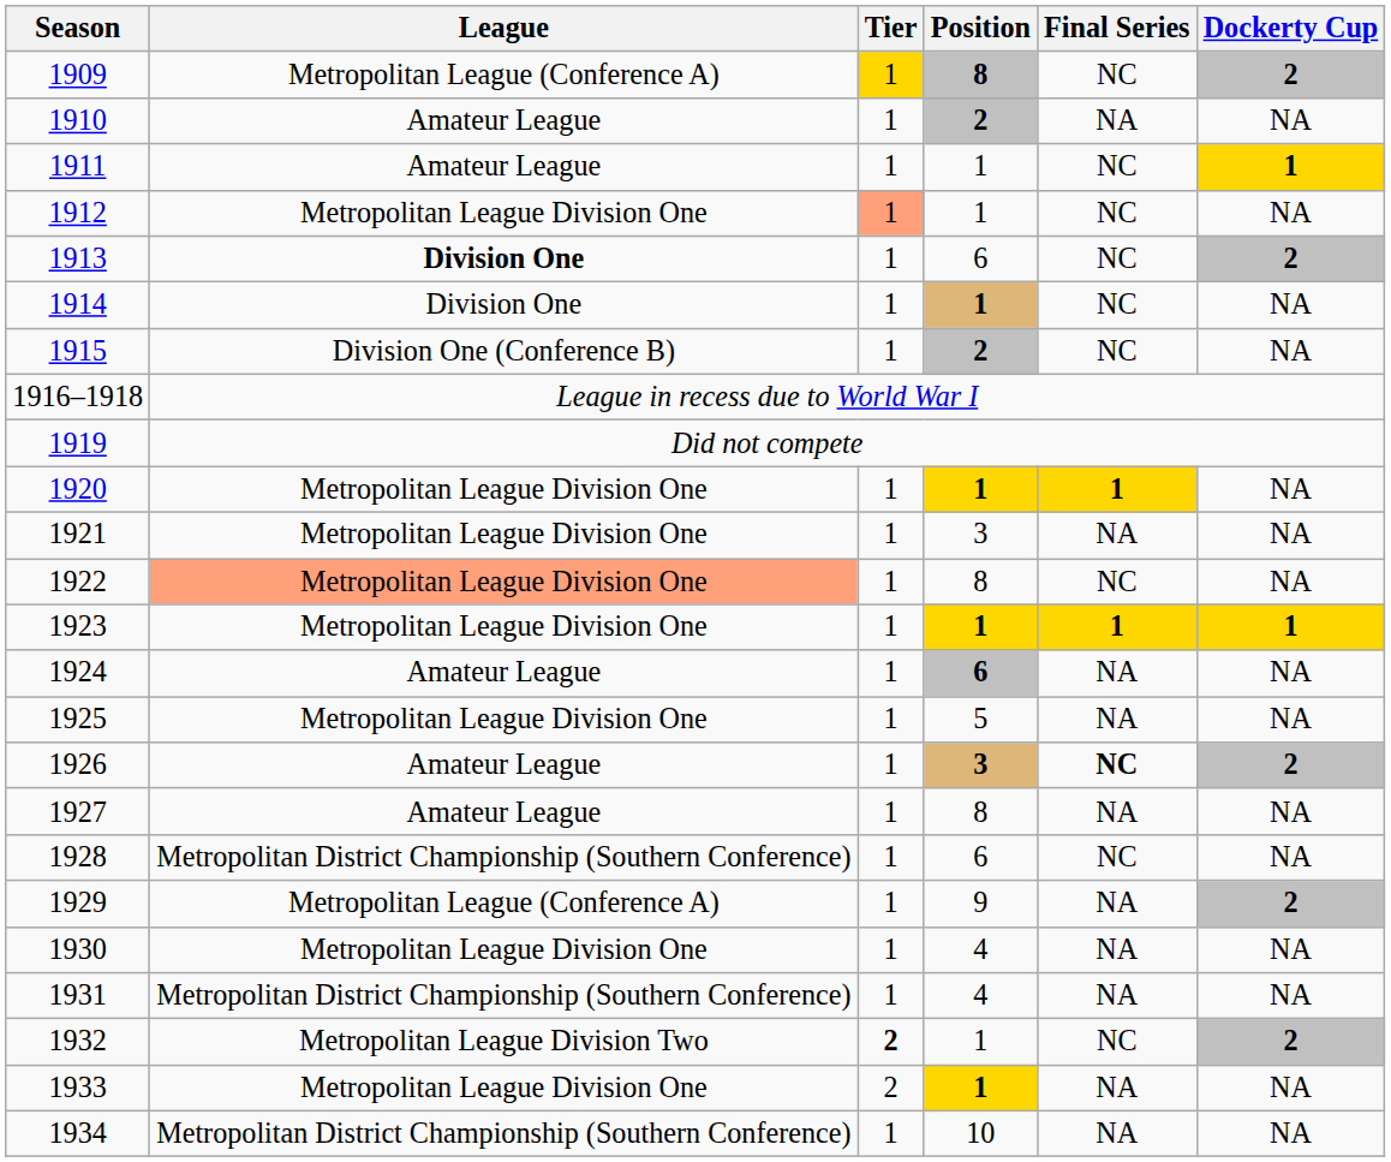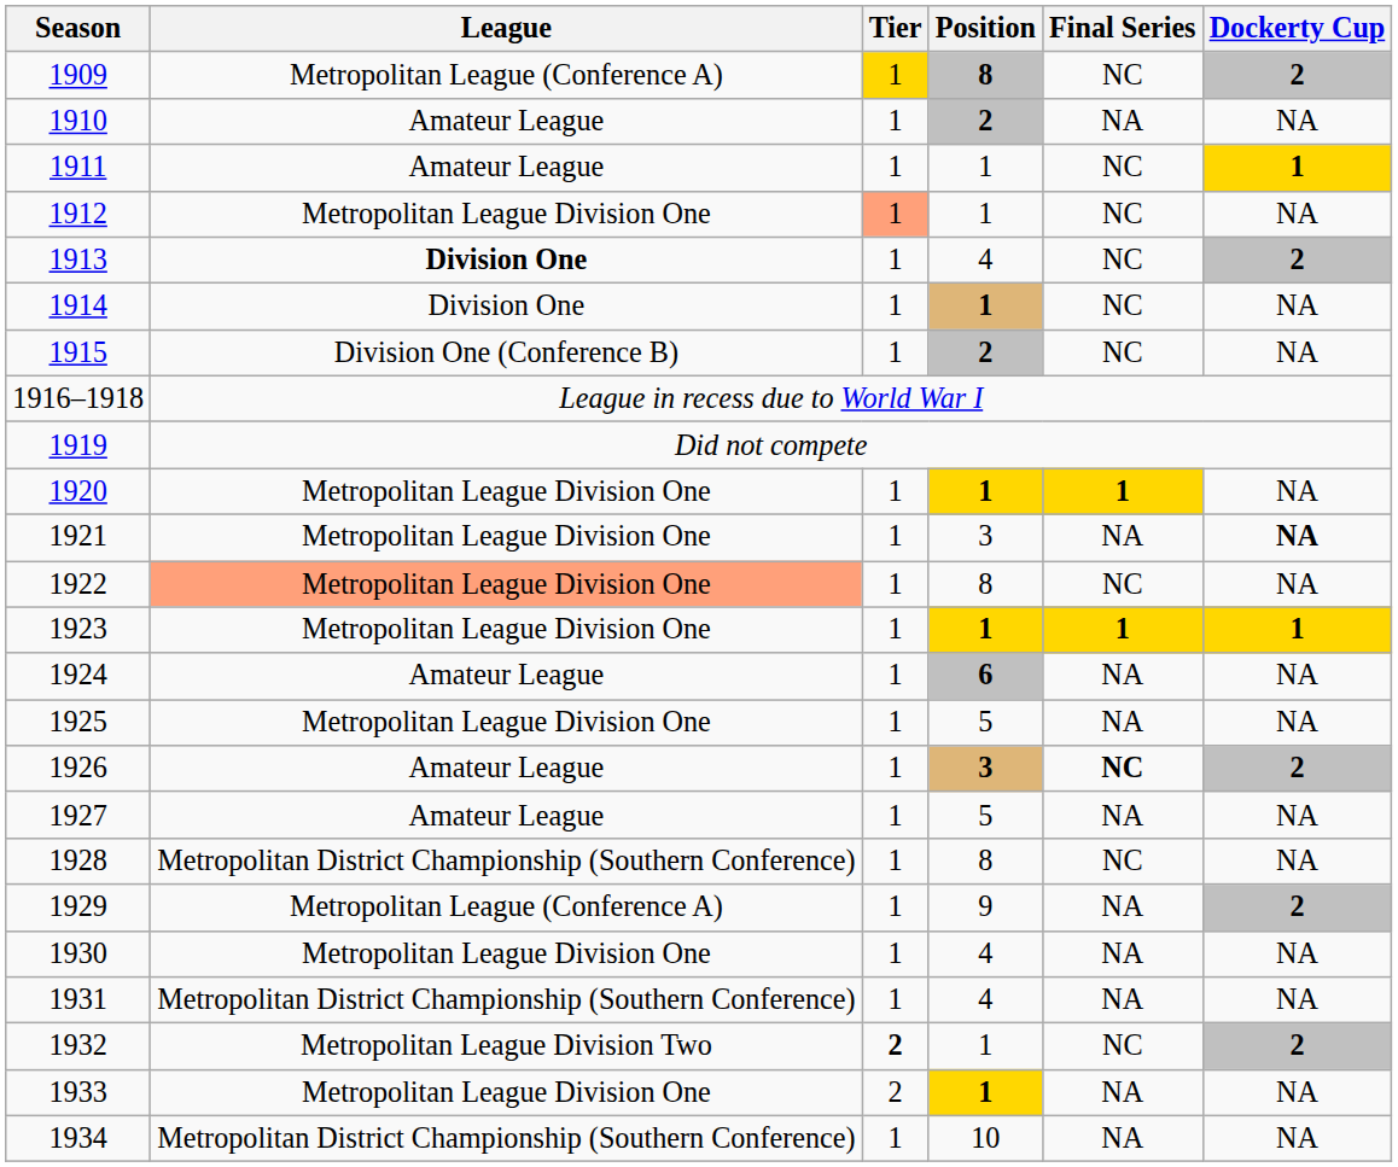 <table class="wikitable">
 <tr style="background:#efefef;">
 <th>Season</th>
 <th>League</th>
 <th>Tier</th>
 <th>Position</th>
 <th>Final Series</th>
 <th><a href='#'>Dockerty Cup</a></th>
 </tr>
 <tr>
 <td align=center><a href='#'>1909</a></td>
 <td align=center>Metropolitan League (Conference A)</td>
 <td align=center style="background: gold;">1</td>
 <td align=center style="background:silver;"><strong>8</strong></td>
 <td align=center>NC</td>
 <td align=center style="background:silver;"><strong>2</strong></td>
 </tr>
 <tr>
 <td align=center><a href='#'>1910</a></td>
 <td align=center>Amateur League</td>
 <td align=center>1</td>
 <td align=center style="background:silver;"><strong>2</strong></td>
 <td align=center>NA</td>
 <td align=center>NA</td>
 </tr>
 <tr>
 <td align=center><a href='#'>1911</a></td>
 <td align=center>Amateur League</td>
 <td align=center>1</td>
 <td align=center>1</td>
 <td align=center>NC</td>
 <td align=center style="background:gold;"><strong>1</strong></td>
 </tr>
 <tr>
 <td align=center><a href='#'>1912</a></td>
 <td align=center>Metropolitan League Division One</td>
 <td align=center style="background: lightsalmon;">1</td>
 <td align=center>1</td>
 <td align=center>NC</td>
 <td align=center>NA</td>
 </tr>
 <tr>
 <td align=center><a href='#'>1913</a></td>
 <td align=center><strong>Division One</strong></td>
 <td align=center>1</td>
-<td align=center>6</td>
+<td align=center>4</td>
 <td align=center>NC</td>
 <td align=center style="background:silver;"><strong>2</strong></td>
 </tr>
 <tr>
 <td align=center><a href='#'>1914</a></td>
 <td align=center>Division One</td>
 <td align=center>1</td>
 <td align=center style="background:#deb678;"><strong>1</strong></td>
 <td align=center>NC</td>
 <td align=center>NA</td>
 </tr>
 <tr>
 <td align=center><a href='#'>1915</a></td>
 <td align=center>Division One (Conference B)</td>
 <td align=center>1</td>
 <td align=center style="background:silver;"><strong>2</strong></td>
 <td align=center>NC</td>
 <td align=center>NA</td>
 </tr>
 <tr>
 <td align=center>1916–1918</td>
 <td colspan="5" style="text-align: center;"><em>League in recess due to <a href='#'>World War I</a></em></td>
 </tr>
 <tr>
 <td align=center><a href='#'>1919</a></td>
 <td colspan="5" style="text-align: center;"><em>Did not compete</em></td>
 </tr>
 <tr>
 <td align=center><a href='#'>1920</a></td>
 <td align=center>Metropolitan League Division One</td>
 <td align=center>1</td>
 <td align=center style="background:gold;"><strong>1</strong></td>
 <td align=center style="background:gold;"><strong>1</strong></td>
 <td align=center>NA</td>
 </tr>
 <tr>
 <td align=center>1921</td>
 <td align=center>Metropolitan League Division One</td>
 <td align=center>1</td>
 <td align=center>3</td>
 <td align=center>NA</td>
-<td align=center>NA</td>
+<td align=center><strong>NA</strong></td>
 </tr>
 <tr>
 <td align=center>1922</td>
 <td align=center style="background: lightsalmon;">Metropolitan League Division One</td>
 <td align=center>1</td>
 <td align=center>8</td>
 <td align=center>NC</td>
 <td align=center>NA</td>
 </tr>
 <tr>
 <td align=center>1923</td>
 <td align=center>Metropolitan League Division One</td>
 <td align=center>1</td>
 <td align=center style="background:gold;"><strong>1</strong></td>
 <td align=center style="background:gold;"><strong>1</strong></td>
 <td align=center style="background:gold;"><strong>1</strong></td>
 </tr>
 <tr>
 <td align=center>1924</td>
 <td align=center>Amateur League</td>
 <td align=center>1</td>
 <td align=center style="background:silver;"><strong>6</strong></td>
 <td align=center>NA</td>
 <td align=center>NA</td>
 </tr>
 <tr>
 <td align=center>1925</td>
 <td align=center>Metropolitan League Division One</td>
 <td align=center>1</td>
 <td align=center>5</td>
 <td align=center>NA</td>
 <td align=center>NA</td>
 </tr>
 <tr>
 <td align=center>1926</td>
 <td align=center>Amateur League</td>
 <td align=center>1</td>
 <td align=center style="background:#deb678;"><strong>3</strong></td>
 <td align=center><strong>NC</strong></td>
 <td align=center style="background:silver;"><strong>2</strong></td>
 </tr>
 <tr>
 <td align=center>1927</td>
 <td align=center>Amateur League</td>
 <td align=center>1</td>
-<td align=center>8</td>
+<td align=center>5</td>
 <td align=center>NA</td>
 <td align=center>NA</td>
 </tr>
 <tr>
 <td align=center>1928</td>
 <td align=center>Metropolitan District Championship (Southern Conference)</td>
 <td align=center>1</td>
-<td align=center>6</td>
+<td align=center>8</td>
 <td align=center>NC</td>
 <td align=center>NA</td>
 </tr>
 <tr>
 <td align=center>1929</td>
 <td align=center>Metropolitan League (Conference A)</td>
 <td align=center>1</td>
 <td align=center>9</td>
 <td align=center>NA</td>
 <td align=center style="background:silver;"><strong>2</strong></td>
 </tr>
 <tr>
 <td align=center>1930</td>
 <td align=center>Metropolitan League Division One</td>
 <td align=center>1</td>
 <td align=center>4</td>
 <td align=center>NA</td>
 <td align=center>NA</td>
 </tr>
 <tr>
 <td align=center>1931</td>
 <td align=center>Metropolitan District Championship (Southern Conference)</td>
 <td align=center>1</td>
 <td align=center>4</td>
 <td align=center>NA</td>
 <td align=center>NA</td>
 </tr>
 <tr>
 <td align=center>1932</td>
 <td align=center>Metropolitan League Division Two</td>
 <td align=center><strong>2</strong></td>
 <td align=center>1</td>
 <td align=center>NC</td>
 <td align=center style="background:silver;"><strong>2</strong></td>
 </tr>
 <tr>
 <td align=center>1933</td>
 <td align=center>Metropolitan League Division One</td>
 <td align=center>2</td>
 <td align=center style="background:gold;"><strong>1</strong></td>
 <td align=center>NA</td>
 <td align=center>NA</td>
 </tr>
 <tr>
 <td align=center>1934</td>
 <td align=center>Metropolitan District Championship (Southern Conference)</td>
 <td align=center>1</td>
 <td align=center>10</td>
 <td align=center>NA</td>
 <td align=center>NA</td>
 </tr>
 </table>
